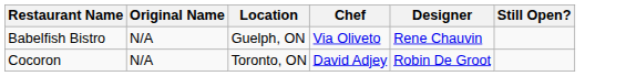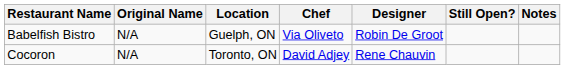 <table class="wikitable">
 <tr>
 <th>Restaurant Name</th>
 <th>Original Name</th>
 <th>Location</th>
 <th>Chef</th>
 <th>Designer</th>
 <th>Still Open?</th>
+<th>Notes</th>
 </tr>
 <tr>
 <td>Babelfish Bistro</td>
 <td>N/A</td>
 <td>Guelph, ON</td>
 <td><a href='#'>Via Oliveto</a></td>
-<td><a href='#'>Rene Chauvin</a></td>
+<td><a href='#'>Robin De Groot</a></td>
+<td></td>
 <td></td>
 </tr>
 <tr>
 <td>Cocoron</td>
 <td>N/A</td>
 <td>Toronto, ON</td>
 <td><a href='#'>David Adjey</a></td>
-<td><a href='#'>Robin De Groot</a></td>
+<td><a href='#'>Rene Chauvin</a></td>
+<td></td>
 <td></td>
 </tr>
 </table>
